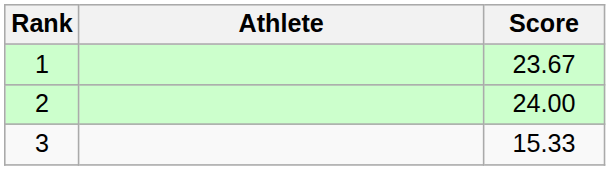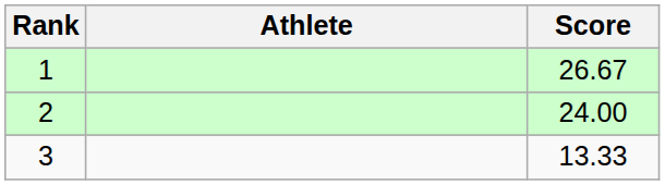 <table class="wikitable" style="text-align:center;">
 <tr>
 <th width=40>Rank</th>
 <th width=250>Athlete</th>
 <th width=70>Score</th>
 </tr>
 <tr bgcolor="ccffcc">
 <td>1</td>
 <td align=left></td>
-<td>23.67</td>
+<td>26.67</td>
 </tr>
 <tr bgcolor="ccffcc">
 <td>2</td>
 <td align=left></td>
 <td>24.00</td>
 </tr>
 <tr>
 <td>3</td>
 <td align=left></td>
-<td>15.33</td>
+<td>13.33</td>
 </tr>
 </table>
